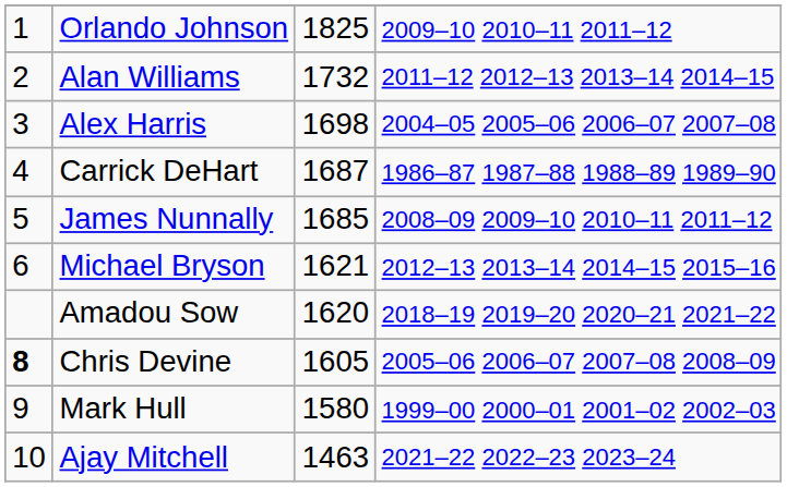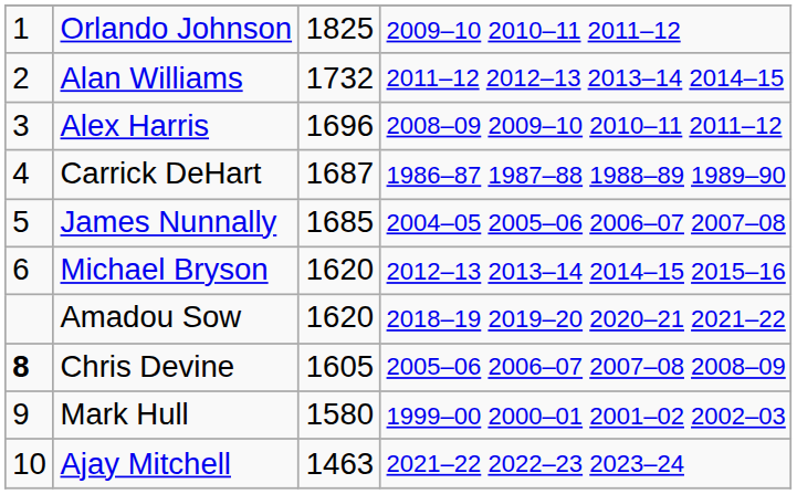 <table class="wikitable"92>
 <tr>
 </tr>
 <tr>
 <td>1</td>
 <td><a href='#'>Orlando Johnson</a></td>
 <td>1825</td>
 <td style="font-size:80%;"><a href='#'>2009–10</a> <a href='#'>2010–11</a> <a href='#'>2011–12</a></td>
 </tr>
 <tr>
 <td>2</td>
 <td><a href='#'>Alan Williams</a></td>
 <td>1732</td>
 <td style="font-size:80%;"><a href='#'>2011–12</a> <a href='#'>2012–13</a> <a href='#'>2013–14</a> <a href='#'>2014–15</a></td>
 </tr>
 <tr>
 <td>3</td>
 <td><a href='#'>Alex Harris</a></td>
-<td>1698</td>
-<td style="font-size:80%;"><a href='#'>2004–05</a> <a href='#'>2005–06</a> <a href='#'>2006–07</a> <a href='#'>2007–08</a></td>
+<td>1696</td>
+<td style="font-size:80%;"><a href='#'>2008–09</a> <a href='#'>2009–10</a> <a href='#'>2010–11</a> <a href='#'>2011–12</a></td>
 </tr>
 <tr>
 <td>4</td>
 <td>Carrick DeHart</td>
 <td>1687</td>
 <td style="font-size:80%;"><a href='#'>1986–87</a> <a href='#'>1987–88</a> <a href='#'>1988–89</a> <a href='#'>1989–90</a></td>
 </tr>
 <tr>
 <td>5</td>
 <td><a href='#'>James Nunnally</a></td>
 <td>1685</td>
-<td style="font-size:80%;"><a href='#'>2008–09</a> <a href='#'>2009–10</a> <a href='#'>2010–11</a> <a href='#'>2011–12</a></td>
+<td style="font-size:80%;"><a href='#'>2004–05</a> <a href='#'>2005–06</a> <a href='#'>2006–07</a> <a href='#'>2007–08</a></td>
 </tr>
 <tr>
 <td>6</td>
 <td><a href='#'>Michael Bryson</a></td>
-<td>1621</td>
+<td>1620</td>
 <td style="font-size:80%;"><a href='#'>2012–13</a> <a href='#'>2013–14</a> <a href='#'>2014–15</a> <a href='#'>2015–16</a></td>
 </tr>
 <tr>
 <td></td>
 <td>Amadou Sow</td>
 <td>1620</td>
 <td style="font-size:80%;"><a href='#'>2018–19</a> <a href='#'>2019–20</a> <a href='#'>2020–21</a> <a href='#'>2021–22</a></td>
 </tr>
 <tr>
 <td><strong>8</strong></td>
 <td>Chris Devine</td>
 <td>1605</td>
 <td style="font-size:80%;"><a href='#'>2005–06</a> <a href='#'>2006–07</a> <a href='#'>2007–08</a> <a href='#'>2008–09</a></td>
 </tr>
 <tr>
 <td>9</td>
 <td>Mark Hull</td>
 <td>1580</td>
 <td style="font-size:80%;"><a href='#'>1999–00</a> <a href='#'>2000–01</a> <a href='#'>2001–02</a> <a href='#'>2002–03</a></td>
 </tr>
 <tr>
 <td>10</td>
 <td><a href='#'>Ajay Mitchell</a></td>
 <td>1463</td>
 <td style="font-size:80%;"><a href='#'>2021–22</a> <a href='#'>2022–23</a> <a href='#'>2023–24</a></td>
 </tr>
 </table>
